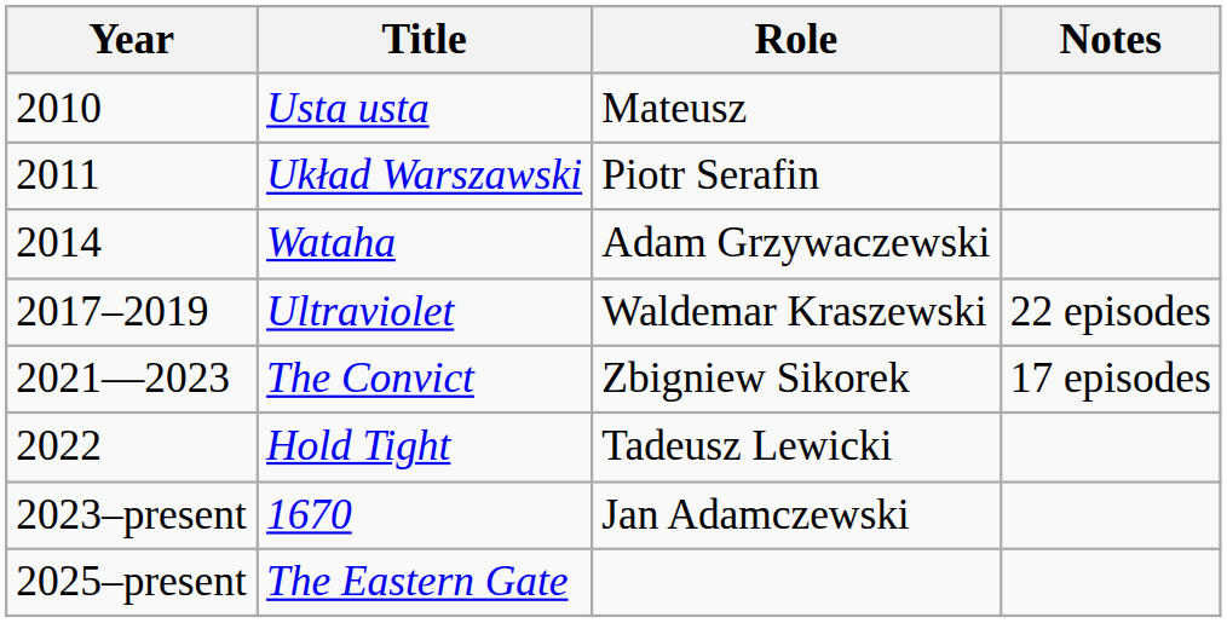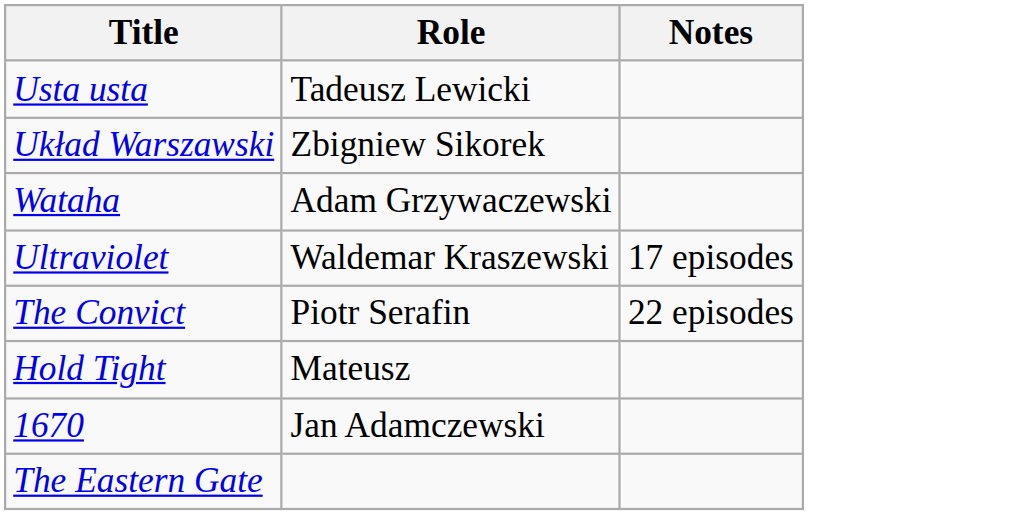 <table class="wikitable sortable">
 <tr>
-<th>Year</th>
 <th>Title</th>
 <th>Role</th>
 <th class="unsortable">Notes</th>
 </tr>
 <tr>
-<td>2010</td>
 <td><em><a href='#'>Usta usta</a></em></td>
-<td>Mateusz</td>
+<td>Tadeusz Lewicki</td>
 <td></td>
 </tr>
 <tr>
-<td>2011</td>
 <td><em><a href='#'>Układ Warszawski</a></em></td>
-<td>Piotr Serafin</td>
+<td>Zbigniew Sikorek</td>
 <td></td>
 </tr>
 <tr>
-<td>2014</td>
 <td><em><a href='#'>Wataha</a></em></td>
 <td>Adam Grzywaczewski</td>
 <td></td>
 </tr>
 <tr>
-<td>2017–2019</td>
 <td><em><a href='#'>Ultraviolet</a></em></td>
 <td>Waldemar Kraszewski</td>
+<td>17 episodes</td>
+</tr>
+<tr>
+<td><em><a href='#'>The Convict</a></em></td>
+<td>Piotr Serafin</td>
 <td>22 episodes</td>
 </tr>
 <tr>
-<td>2021—2023</td>
-<td><em><a href='#'>The Convict</a></em></td>
-<td>Zbigniew Sikorek</td>
-<td>17 episodes</td>
-</tr>
-<tr>
-<td>2022</td>
 <td><em><a href='#'>Hold Tight</a></em></td>
-<td>Tadeusz Lewicki</td>
+<td>Mateusz</td>
 <td></td>
 </tr>
 <tr>
-<td>2023–present</td>
 <td><em><a href='#'>1670</a></em></td>
 <td>Jan Adamczewski</td>
 <td></td>
 </tr>
 <tr>
-<td>2025–present</td>
 <td><em><a href='#'>The Eastern Gate</a></em></td>
 <td></td>
 <td></td>
 </tr>
 </table>
